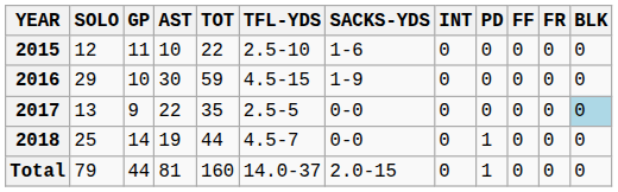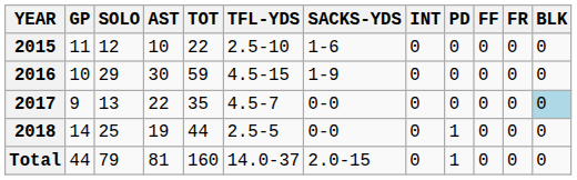 <table class="wikitable">
 <tr>
 <th>YEAR</th>
+<th>GP</th>
 <th>SOLO</th>
-<th>GP</th>
 <th>AST</th>
 <th>TOT</th>
 <th>TFL-YDS</th>
 <th>SACKS-YDS</th>
 <th>INT</th>
 <th>PD</th>
 <th>FF</th>
 <th>FR</th>
 <th>BLK</th>
 </tr>
 <tr>
 <th>2015</th>
+<td>11</td>
 <td>12</td>
-<td>11</td>
 <td>10</td>
 <td>22</td>
 <td>2.5-10</td>
 <td>1-6</td>
 <td>0</td>
 <td>0</td>
 <td>0</td>
 <td>0</td>
 <td>0</td>
 </tr>
 <tr>
 <th>2016</th>
+<td>10</td>
 <td>29</td>
-<td>10</td>
 <td>30</td>
 <td>59</td>
 <td>4.5-15</td>
 <td>1-9</td>
 <td>0</td>
 <td>0</td>
 <td>0</td>
 <td>0</td>
 <td>0</td>
 </tr>
 <tr>
 <th>2017</th>
+<td>9</td>
 <td>13</td>
-<td>9</td>
 <td>22</td>
 <td>35</td>
-<td>2.5-5</td>
+<td>4.5-7</td>
 <td>0-0</td>
 <td>0</td>
 <td>0</td>
 <td>0</td>
 <td>0</td>
 <td style="background: lightblue;">0</td>
 </tr>
 <tr>
 <th>2018</th>
+<td>14</td>
 <td>25</td>
-<td>14</td>
 <td>19</td>
 <td>44</td>
-<td>4.5-7</td>
+<td>2.5-5</td>
 <td>0-0</td>
 <td>0</td>
 <td>1</td>
 <td>0</td>
 <td>0</td>
 <td>0</td>
 </tr>
 <tr>
 <th>Total</th>
+<td>44</td>
 <td>79</td>
-<td>44</td>
 <td>81</td>
 <td>160</td>
 <td>14.0-37</td>
 <td>2.0-15</td>
 <td>0</td>
 <td>1</td>
 <td>0</td>
 <td>0</td>
 <td>0</td>
 </tr>
 </table>
